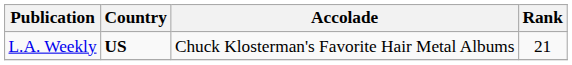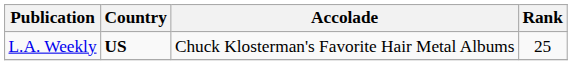 <table class="wikitable">
 <tr>
 <th>Publication</th>
 <th>Country</th>
 <th>Accolade</th>
 <th>Rank</th>
 </tr>
 <tr>
 <td><a href='#'>L.A. Weekly</a></td>
 <td><strong>US</strong></td>
 <td>Chuck Klosterman's Favorite Hair Metal Albums</td>
-<td align="center">21</td>
+<td align="center">25</td>
 </tr>
 <tr>
 </tr>
 </table>
